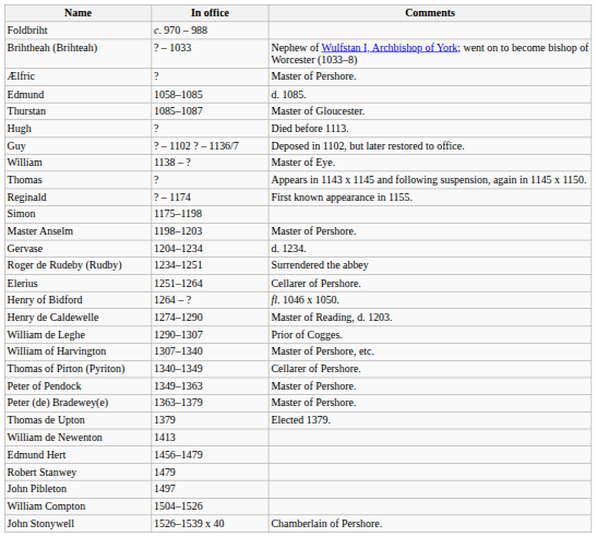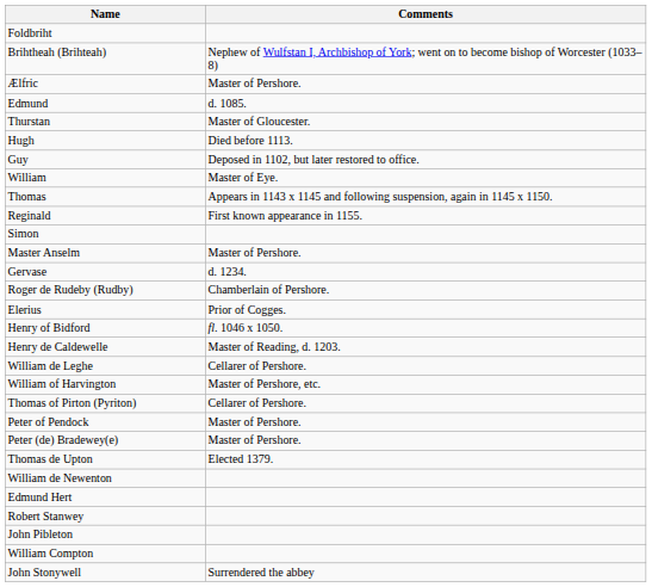 <table class="wikitable sortable">
 <tr>
 <th width="25%">Name</th>
-<th width="20%">In office</th>
 <th width="55%">Comments</th>
 </tr>
 <tr valign="top">
 <td>Foldbriht</td>
-<td><em>c</em>. 970 – 988</td>
 <td></td>
 </tr>
 <tr valign="top">
 <td>Brihtheah (Brihteah)</td>
-<td>?  – 1033</td>
 <td>Nephew of <a href='#'>Wulfstan I, Archbishop of York</a>; went on to become bishop of Worcester (1033–8)</td>
 </tr>
 <tr valign="top">
 <td>Ælfric</td>
-<td>?</td>
 <td>Master of Pershore.</td>
 </tr>
 <tr valign="top">
 <td>Edmund</td>
-<td>1058–1085</td>
 <td>d. 1085.</td>
 </tr>
 <tr valign="top">
 <td>Thurstan</td>
-<td>1085–1087</td>
 <td>Master of Gloucester.</td>
 </tr>
 <tr valign="top">
 <td>Hugh</td>
-<td>?</td>
 <td>Died before 1113.</td>
 </tr>
 <tr valign="top">
 <td>Guy</td>
-<td>? – 1102 ? – 1136/7</td>
 <td>Deposed in 1102, but later restored to office.</td>
 </tr>
 <tr valign="top">
 <td>William</td>
-<td>1138 – ?</td>
 <td>Master of Eye.</td>
 </tr>
 <tr valign="top">
 <td>Thomas</td>
-<td>?</td>
 <td>Appears in 1143 x 1145 and following suspension, again in 1145 x 1150.</td>
 </tr>
 <tr valign="top">
 <td>Reginald</td>
-<td>? – 1174</td>
 <td>First known appearance in 1155.</td>
 </tr>
 <tr valign="top">
 <td>Simon</td>
-<td>1175–1198</td>
 <td></td>
 </tr>
 <tr valign="top">
 <td>Master Anselm</td>
-<td>1198–1203</td>
 <td>Master of Pershore.</td>
 </tr>
 <tr valign="top">
 <td>Gervase</td>
-<td>1204–1234</td>
 <td>d. 1234.</td>
 </tr>
 <tr valign="top">
 <td>Roger de Rudeby (Rudby)</td>
-<td>1234–1251</td>
-<td>Surrendered the abbey</td>
+<td>Chamberlain of Pershore.</td>
 </tr>
 <tr valign="top">
 <td>Elerius</td>
-<td>1251–1264</td>
-<td>Cellarer of Pershore.</td>
+<td>Prior of Cogges.</td>
 </tr>
 <tr valign="top">
 <td>Henry of Bidford</td>
-<td>1264 – ?</td>
 <td><em>fl</em>. 1046 x 1050.</td>
 </tr>
 <tr valign="top">
 <td>Henry de Caldewelle</td>
-<td>1274–1290</td>
 <td>Master of Reading, d. 1203.</td>
 </tr>
 <tr valign="top">
 <td>William de Leghe</td>
-<td>1290–1307</td>
-<td>Prior of Cogges.</td>
+<td>Cellarer of Pershore.</td>
 </tr>
 <tr valign="top">
 <td>William of Harvington</td>
-<td>1307–1340</td>
 <td>Master of Pershore, etc.</td>
 </tr>
 <tr valign="top">
 <td>Thomas of Pirton (Pyriton)</td>
-<td>1340–1349</td>
 <td>Cellarer of Pershore.</td>
 </tr>
 <tr valign="top">
 <td>Peter of Pendock</td>
-<td>1349–1363</td>
 <td>Master of Pershore.</td>
 </tr>
 <tr valign="top">
 <td>Peter (de) Bradewey(e)</td>
-<td>1363–1379</td>
 <td>Master of Pershore.</td>
 </tr>
 <tr valign="top">
 <td>Thomas de Upton</td>
-<td>1379</td>
 <td>Elected 1379.</td>
 </tr>
 <tr valign="top">
 <td>William de Newenton</td>
-<td>1413</td>
 <td></td>
 </tr>
 <tr valign="top">
 <td>Edmund Hert</td>
-<td>1456–1479</td>
 <td></td>
 </tr>
 <tr valign="top">
 <td>Robert Stanwey</td>
-<td>1479</td>
 <td></td>
 </tr>
 <tr valign="top">
 <td>John Pibleton</td>
-<td>1497</td>
 <td></td>
 </tr>
 <tr valign="top">
 <td>William Compton</td>
-<td>1504–1526</td>
 <td></td>
 </tr>
 <tr valign="top">
 <td>John Stonywell</td>
-<td>1526–1539 x 40</td>
-<td>Chamberlain of Pershore.</td>
+<td>Surrendered the abbey</td>
 </tr>
 </table>
